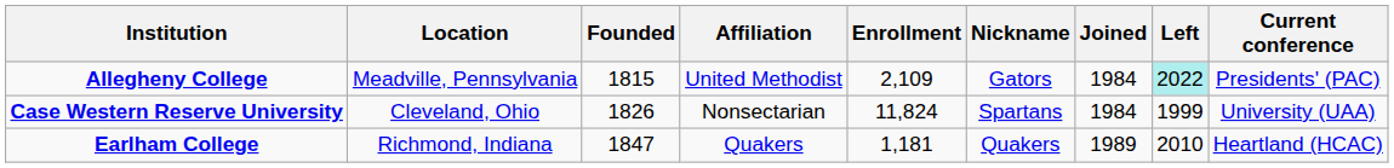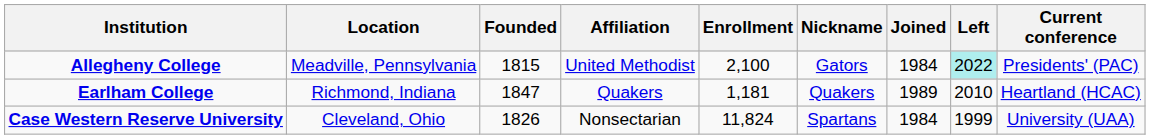 <table class="wikitable sortable" style="text-align:center;">
 <tr>
 <th>Institution</th>
 <th>Location</th>
 <th>Founded</th>
 <th>Affiliation</th>
 <th>Enrollment</th>
 <th>Nickname</th>
 <th>Joined</th>
 <th>Left</th>
 <th>Current<br>conference</th>
 </tr>
 <tr>
 <td><strong><a href='#'>Allegheny College</a></strong></td>
 <td><a href='#'>Meadville, Pennsylvania</a></td>
 <td>1815</td>
 <td><a href='#'>United Methodist</a></td>
-<td>2,109</td>
+<td>2,100</td>
 <td><a href='#'>Gators</a></td>
 <td>1984</td>
 <td style="background: paleturquoise;">2022</td>
 <td><a href='#'>Presidents' (PAC)</a></td>
+</tr>
+<tr>
+<td><strong><a href='#'>Earlham College</a></strong></td>
+<td><a href='#'>Richmond, Indiana</a></td>
+<td>1847</td>
+<td><a href='#'>Quakers</a></td>
+<td>1,181</td>
+<td><a href='#'>Quakers</a></td>
+<td>1989</td>
+<td>2010</td>
+<td><a href='#'>Heartland (HCAC)</a></td>
 </tr>
 <tr>
 <td><strong><a href='#'>Case Western Reserve University</a></strong></td>
 <td><a href='#'>Cleveland, Ohio</a></td>
 <td>1826</td>
 <td>Nonsectarian</td>
 <td>11,824</td>
 <td><a href='#'>Spartans</a></td>
 <td>1984</td>
 <td>1999</td>
 <td><a href='#'>University (UAA)</a></td>
 </tr>
-<tr>
-<td><strong><a href='#'>Earlham College</a></strong></td>
-<td><a href='#'>Richmond, Indiana</a></td>
-<td>1847</td>
-<td><a href='#'>Quakers</a></td>
-<td>1,181</td>
-<td><a href='#'>Quakers</a></td>
-<td>1989</td>
-<td>2010</td>
-<td><a href='#'>Heartland (HCAC)</a></td>
-</tr>
 </table>
